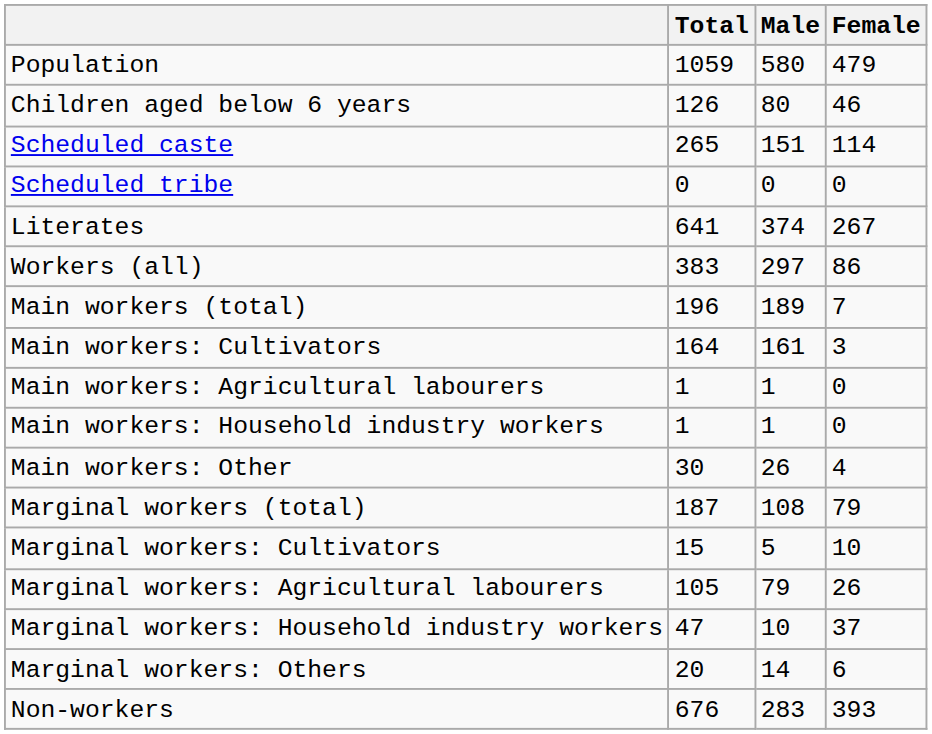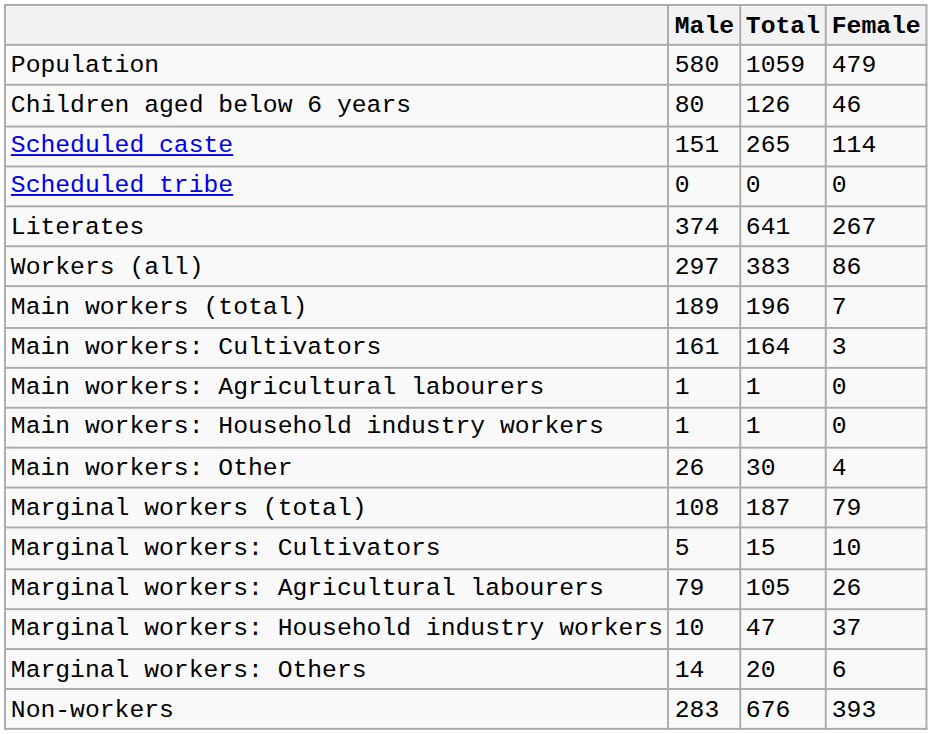 <table class="wikitable sortable">
 <tr>
 <th></th>
+<th>Male</th>
 <th>Total</th>
-<th>Male</th>
 <th>Female</th>
 </tr>
 <tr>
 <td>Population</td>
+<td>580</td>
 <td>1059</td>
-<td>580</td>
 <td>479</td>
 </tr>
 <tr>
 <td>Children aged below 6 years</td>
+<td>80</td>
 <td>126</td>
-<td>80</td>
 <td>46</td>
 </tr>
 <tr>
 <td><a href='#'>Scheduled caste</a></td>
+<td>151</td>
 <td>265</td>
-<td>151</td>
 <td>114</td>
 </tr>
 <tr>
 <td><a href='#'>Scheduled tribe</a></td>
 <td>0</td>
 <td>0</td>
 <td>0</td>
 </tr>
 <tr>
 <td>Literates</td>
+<td>374</td>
 <td>641</td>
-<td>374</td>
 <td>267</td>
 </tr>
 <tr>
 <td>Workers (all)</td>
+<td>297</td>
 <td>383</td>
-<td>297</td>
 <td>86</td>
 </tr>
 <tr>
 <td>Main workers (total)</td>
+<td>189</td>
 <td>196</td>
-<td>189</td>
 <td>7</td>
 </tr>
 <tr>
 <td>Main workers: Cultivators</td>
+<td>161</td>
 <td>164</td>
-<td>161</td>
 <td>3</td>
 </tr>
 <tr>
 <td>Main workers: Agricultural labourers</td>
 <td>1</td>
 <td>1</td>
 <td>0</td>
 </tr>
 <tr>
 <td>Main workers: Household industry workers</td>
 <td>1</td>
 <td>1</td>
 <td>0</td>
 </tr>
 <tr>
 <td>Main workers: Other</td>
+<td>26</td>
 <td>30</td>
-<td>26</td>
 <td>4</td>
 </tr>
 <tr>
 <td>Marginal workers (total)</td>
+<td>108</td>
 <td>187</td>
-<td>108</td>
 <td>79</td>
 </tr>
 <tr>
 <td>Marginal workers: Cultivators</td>
+<td>5</td>
 <td>15</td>
-<td>5</td>
 <td>10</td>
 </tr>
 <tr>
 <td>Marginal workers: Agricultural labourers</td>
+<td>79</td>
 <td>105</td>
-<td>79</td>
 <td>26</td>
 </tr>
 <tr>
 <td>Marginal workers: Household industry workers</td>
+<td>10</td>
 <td>47</td>
-<td>10</td>
 <td>37</td>
 </tr>
 <tr>
 <td>Marginal workers: Others</td>
+<td>14</td>
 <td>20</td>
-<td>14</td>
 <td>6</td>
 </tr>
 <tr>
 <td>Non-workers</td>
+<td>283</td>
 <td>676</td>
-<td>283</td>
 <td>393</td>
 </tr>
 </table>
